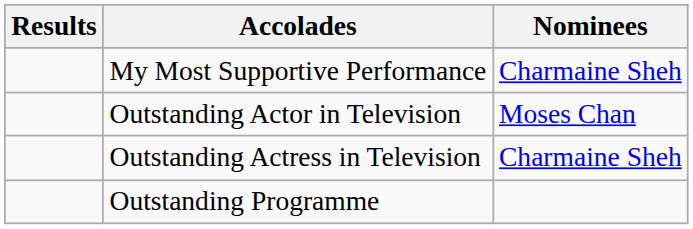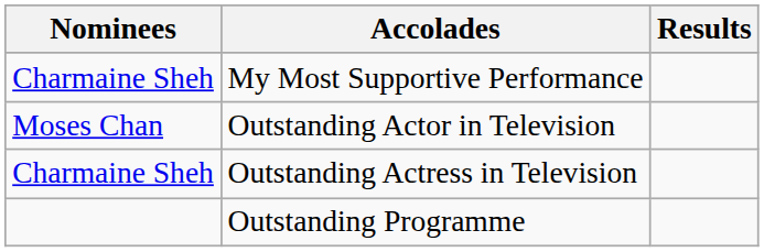 <table class="wikitable">
 <tr>
+<th>Nominees</th>
+<th>Accolades</th>
 <th>Results</th>
-<th>Accolades</th>
-<th>Nominees</th>
 </tr>
 <tr>
+<td><a href='#'>Charmaine Sheh</a></td>
+<td>My Most Supportive Performance</td>
 <td></td>
-<td>My Most Supportive Performance</td>
-<td><a href='#'>Charmaine Sheh</a></td>
 </tr>
 <tr>
+<td><a href='#'>Moses Chan</a></td>
+<td>Outstanding Actor in Television</td>
 <td></td>
-<td>Outstanding Actor in Television</td>
-<td><a href='#'>Moses Chan</a></td>
 </tr>
 <tr>
+<td><a href='#'>Charmaine Sheh</a></td>
+<td>Outstanding Actress in Television</td>
 <td></td>
-<td>Outstanding Actress in Television</td>
-<td><a href='#'>Charmaine Sheh</a></td>
 </tr>
 <tr>
 <td></td>
 <td>Outstanding Programme</td>
 <td></td>
 </tr>
 </table>
